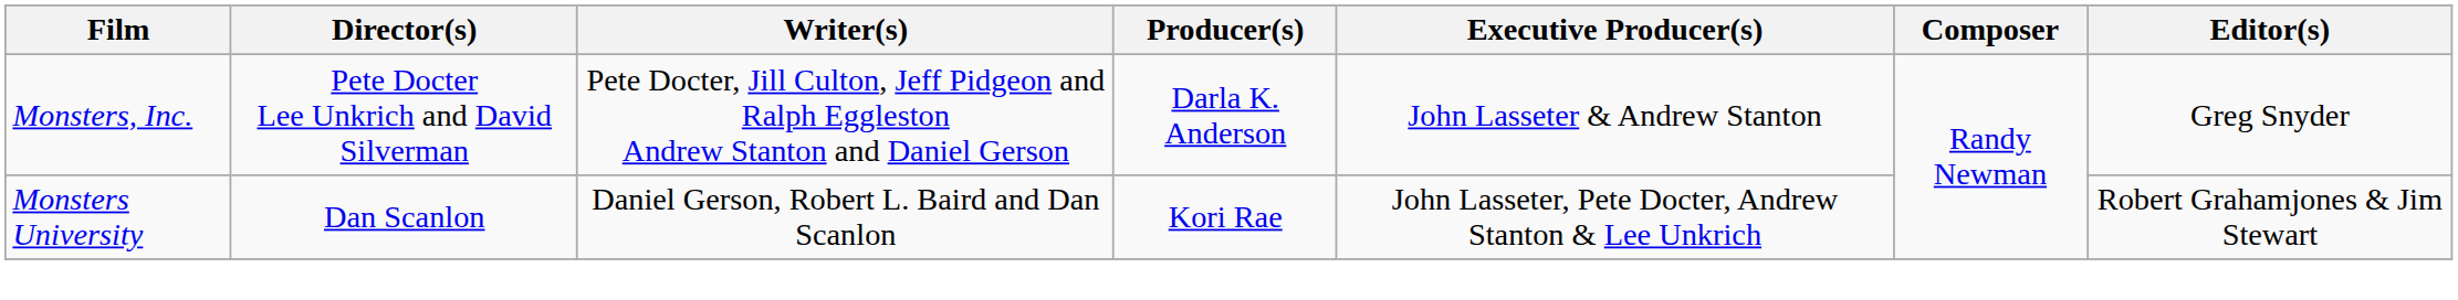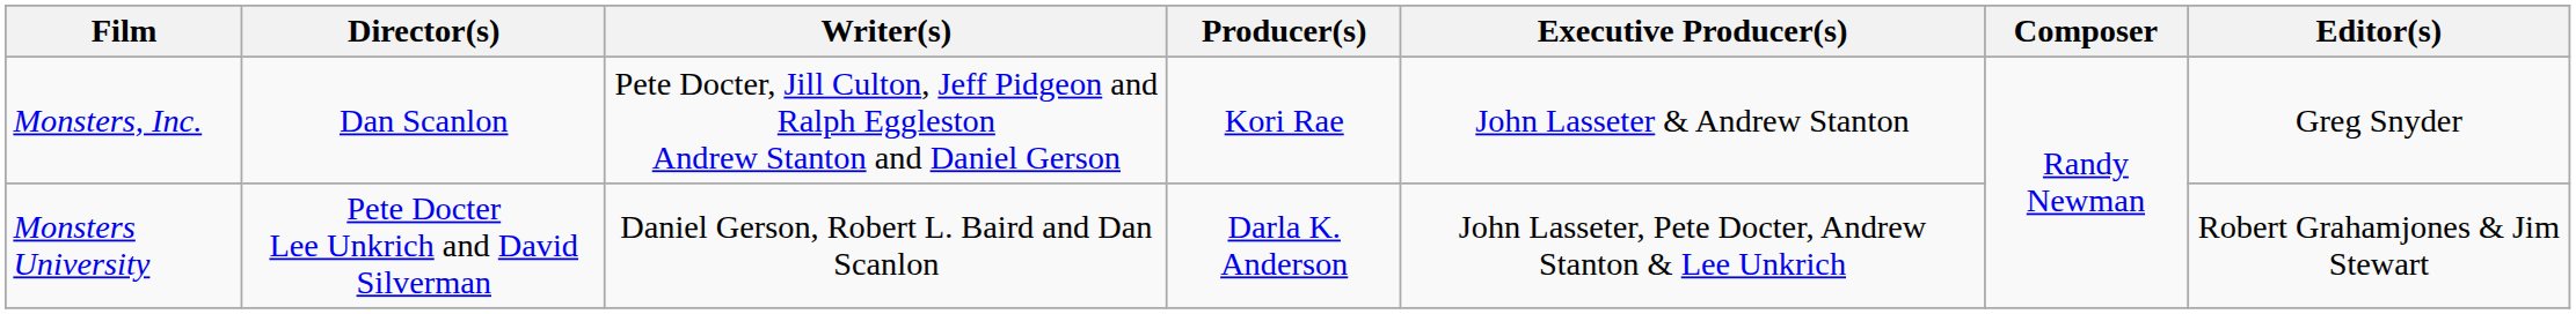 <table class="wikitable" style="width:99%;">
 <tr>
 <th style="text-align:center;">Film</th>
 <th style="text-align:center;">Director(s)</th>
 <th style="text-align:center;">Writer(s)</th>
 <th style="text-align:center;">Producer(s)</th>
 <th style="text-align:center;">Executive Producer(s)</th>
 <th style="text-align:center;">Composer</th>
 <th style="text-align:center;">Editor(s)</th>
 </tr>
 <tr>
 <td><em><a href='#'>Monsters, Inc.</a></em></td>
-<td style="text-align:center;"><a href='#'>Pete Docter</a> <br> <a href='#'>Lee Unkrich</a> and <a href='#'>David Silverman</a></td>
+<td style="text-align:center;"><a href='#'>Dan Scanlon</a></td>
 <td style="text-align:center;"> Pete Docter, <a href='#'>Jill Culton</a>, <a href='#'>Jeff Pidgeon</a> and <a href='#'>Ralph Eggleston</a><br> <a href='#'>Andrew Stanton</a> and <a href='#'>Daniel Gerson</a></td>
-<td style="text-align:center;"><a href='#'>Darla K. Anderson</a></td>
+<td style="text-align:center;"><a href='#'>Kori Rae</a></td>
 <td style="text-align:center;"><a href='#'>John Lasseter</a> & Andrew Stanton</td>
 <td rowspan="2" style="text-align:center;"><a href='#'>Randy Newman</a></td>
 <td style="text-align:center;">Greg Snyder</td>
 </tr>
 <tr>
 <td><em><a href='#'>Monsters University</a></em></td>
-<td style="text-align:center;"><a href='#'>Dan Scanlon</a></td>
+<td style="text-align:center;"><a href='#'>Pete Docter</a> <br> <a href='#'>Lee Unkrich</a> and <a href='#'>David Silverman</a></td>
 <td style="text-align:center;">Daniel Gerson, Robert L. Baird and Dan Scanlon</td>
-<td style="text-align:center;"><a href='#'>Kori Rae</a></td>
+<td style="text-align:center;"><a href='#'>Darla K. Anderson</a></td>
 <td style="text-align:center;">John Lasseter, Pete Docter, Andrew Stanton & <a href='#'>Lee Unkrich</a></td>
 <td style="text-align:center;">Robert Grahamjones & Jim Stewart</td>
 </tr>
 </table>
